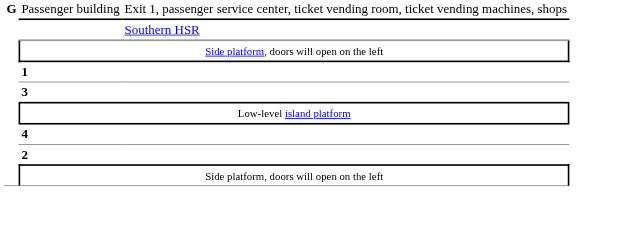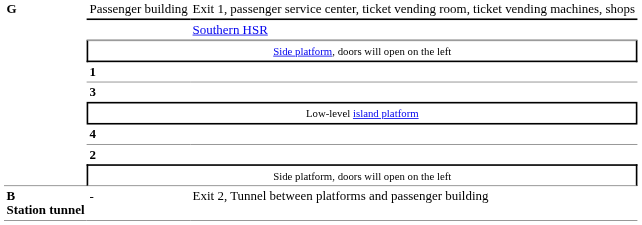 <table table border=0 cellspacing=0 cellpadding=3>
 <tr>
 <td style="border-bottom:solid 1px gray;" rowspan=9 valign=top><strong>G</strong></td>
 <td style="border-bottom:solid 2px black;" valign=top>Passenger building</td>
 <td style="border-bottom:solid 2px black;" valign=top>Exit 1, passenger service center, ticket vending room, ticket vending machines, shops</td>
 </tr>
 <tr>
 <td style = "border-bottom:solid 1px grey;"></td>
 <td style = "border-bottom:solid 1px grey;"><a href='#'>Southern HSR</a></td>
 </tr>
 <tr>
 <td style = "border-top:solid 1px gray;border-right:solid 2px black;border-left:solid 2px black;border-bottom:solid 2px black;text-align:center;" colspan=2><small><a href='#'>Side platform</a>, doors will open on the left</small></td>
 </tr>
 <tr>
 <td style = "border-bottom:solid 1px gray;"><strong>1</strong></td>
 <td style = "border-bottom:solid 1px gray;"></td>
 </tr>
 <tr>
 <td><strong>3</strong></td>
 <td></td>
 </tr>
 <tr>
 <td style = "border-top:solid 2px black;border-right:solid 2px black;border-left:solid 2px black;border-bottom:solid 2px black;text-align:center;" colspan=2><small>Low-level <a href='#'>island platform</a></small></td>
 </tr>
 <tr>
 <td style = "border-bottom:solid 1px gray;"><strong>4</strong></td>
 <td style = "border-bottom:solid 1px gray;"></td>
 </tr>
 <tr>
 <td><strong>2</strong></td>
 <td></td>
 </tr>
 <tr>
 <td style = "border-top:solid 2px black;border-right:solid 2px black;border-left:solid 2px black;border-bottom:solid 1px grey;text-align:center;" colspan=2><small>Side platform, doors will open on the left</small></td>
 </tr>
+<tr>
+<td style="border-bottom:solid 1px gray;" rowspan=1 valign=top><strong>B<br>Station tunnel<br></strong></td>
+<td style="border-bottom:solid 1px gray;" valign=top>-</td>
+<td style="border-bottom:solid 1px gray;" valign=top>Exit 2, Tunnel between platforms and passenger building</td>
+</tr>
 </table>
